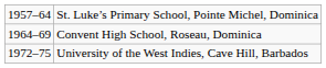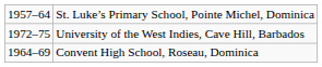 <table class="wikitable">
 <tr>
 <td>1957–64</td>
 <td>St. Luke’s Primary School, Pointe Michel, Dominica</td>
 </tr>
 <tr>
+<td>1972–75</td>
+<td>University of the West Indies, Cave Hill, Barbados</td>
+</tr>
+<tr>
 <td>1964–69</td>
 <td>Convent High School, Roseau, Dominica</td>
 </tr>
-<tr>
-<td>1972–75</td>
-<td>University of the West Indies, Cave Hill, Barbados</td>
-</tr>
 </table>
